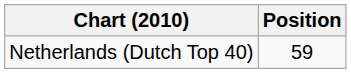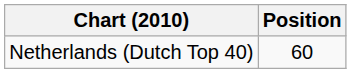 <table class="wikitable">
 <tr>
 <th>Chart (2010)</th>
 <th>Position</th>
 </tr>
 <tr>
 <td>Netherlands (Dutch Top 40)</td>
-<td style="text-align:center;">59</td>
+<td style="text-align:center;">60</td>
 </tr>
 </table>
